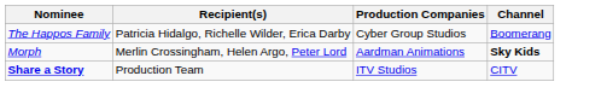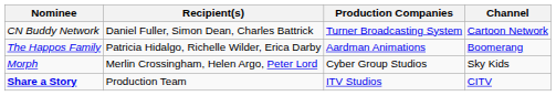 <table class="wikitable">
 <tr>
 <th>Nominee</th>
 <th>Recipient(s)</th>
 <th>Production Companies</th>
 <th>Channel</th>
 </tr>
 <tr>
+<td><em>CN Buddy Network</em></td>
+<td>Daniel Fuller, Simon Dean, Charles Battrick</td>
+<td><a href='#'>Turner Broadcasting System</a></td>
+<td><a href='#'>Cartoon Network</a></td>
+</tr>
+<tr>
 <td><em><a href='#'>The Happos Family</a></em></td>
 <td>Patricia Hidalgo, Richelle Wilder, Erica Darby</td>
-<td>Cyber Group Studios</td>
+<td><a href='#'>Aardman Animations</a></td>
 <td><a href='#'>Boomerang</a></td>
 </tr>
 <tr>
 <td><em><a href='#'>Morph</a></em></td>
 <td>Merlin Crossingham, Helen Argo, <a href='#'>Peter Lord</a></td>
-<td><a href='#'>Aardman Animations</a></td>
-<td><strong>Sky Kids</strong></td>
+<td>Cyber Group Studios</td>
+<td>Sky Kids</td>
 </tr>
 <tr>
 <td><strong><a href='#'>Share a Story</a></strong></td>
 <td>Production Team</td>
 <td><a href='#'>ITV Studios</a></td>
 <td><a href='#'>CITV</a></td>
 </tr>
 </table>
